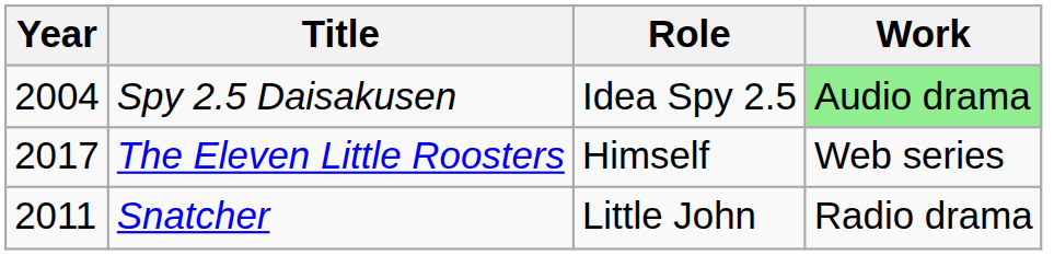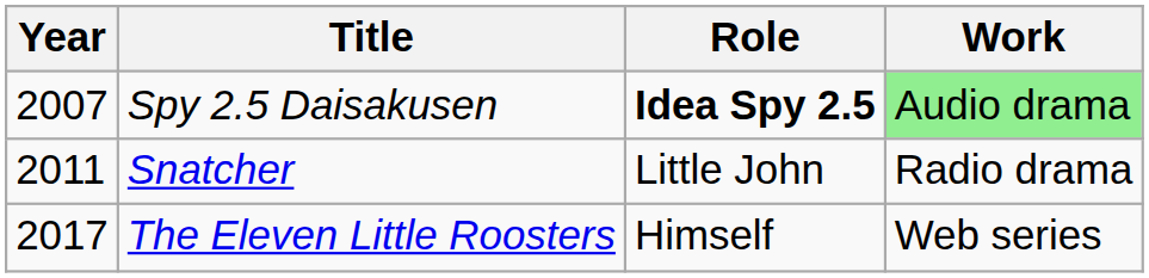 <table class="wikitable sortable">
 <tr>
 <th>Year</th>
 <th>Title</th>
 <th>Role</th>
 <th>Work</th>
 </tr>
 <tr>
-<td>2004</td>
+<td>2007</td>
 <td><em>Spy 2.5 Daisakusen</em></td>
-<td>Idea Spy 2.5</td>
+<td><strong>Idea Spy 2.5</strong></td>
 <td style="background: lightgreen;">Audio drama</td>
+</tr>
+<tr>
+<td>2011</td>
+<td><em><a href='#'>Snatcher</a></em></td>
+<td>Little John</td>
+<td>Radio drama</td>
 </tr>
 <tr>
 <td>2017</td>
 <td><em><a href='#'>The Eleven Little Roosters</a></em></td>
 <td>Himself</td>
 <td>Web series</td>
 </tr>
-<tr>
-<td>2011</td>
-<td><em><a href='#'>Snatcher</a></em></td>
-<td>Little John</td>
-<td>Radio drama</td>
-</tr>
 </table>
